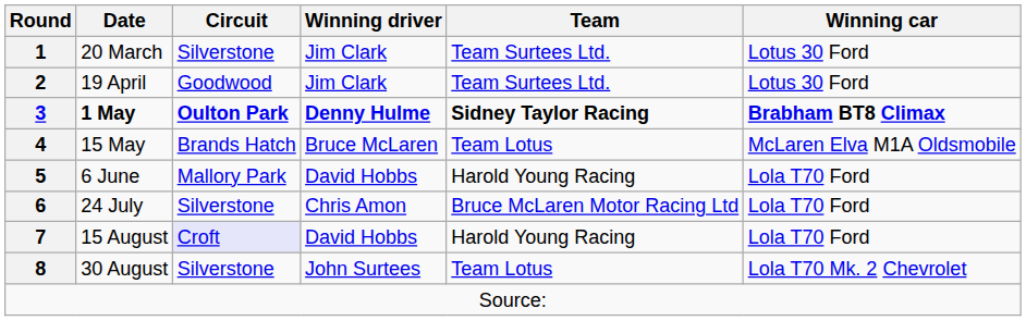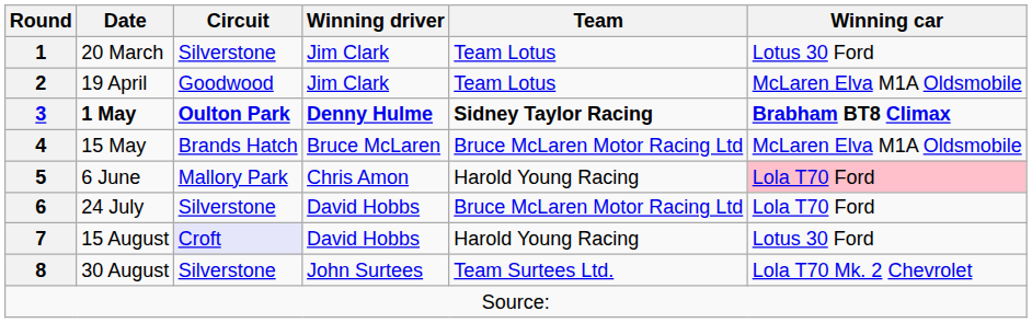 <table class="wikitable" style="font-size: 90%;">
 <tr>
 <th>Round</th>
 <th>Date</th>
 <th>Circuit</th>
 <th>Winning driver</th>
 <th>Team</th>
 <th>Winning car</th>
 </tr>
 <tr>
 <th>1</th>
 <td>20 March</td>
 <td><a href='#'>Silverstone</a></td>
 <td> <a href='#'>Jim Clark</a></td>
-<td><a href='#'>Team Surtees Ltd.</a></td>
+<td><a href='#'>Team Lotus</a></td>
 <td><a href='#'>Lotus 30</a> Ford</td>
 </tr>
 <tr>
 <th>2</th>
 <td>19 April</td>
 <td><a href='#'>Goodwood</a></td>
 <td> <a href='#'>Jim Clark</a></td>
-<td><a href='#'>Team Surtees Ltd.</a></td>
-<td><a href='#'>Lotus 30</a> Ford</td>
+<td><a href='#'>Team Lotus</a></td>
+<td><a href='#'>McLaren Elva</a> M1A <a href='#'>Oldsmobile</a></td>
 </tr>
 <tr>
 <th><a href='#'>3</a></th>
 <td><strong>1 May</strong></td>
 <td><strong><a href='#'>Oulton Park</a></strong></td>
 <td><strong> <a href='#'>Denny Hulme</a></strong></td>
 <td><strong>Sidney Taylor Racing</strong></td>
 <td><strong><a href='#'>Brabham</a> BT8 <a href='#'>Climax</a></strong></td>
 </tr>
 <tr>
 <th>4</th>
 <td>15 May</td>
 <td><a href='#'>Brands Hatch</a></td>
 <td> <a href='#'>Bruce McLaren</a></td>
-<td><a href='#'>Team Lotus</a></td>
+<td><a href='#'>Bruce McLaren Motor Racing Ltd</a></td>
 <td><a href='#'>McLaren Elva</a> M1A <a href='#'>Oldsmobile</a></td>
 </tr>
 <tr>
 <th>5</th>
 <td>6 June</td>
 <td><a href='#'>Mallory Park</a></td>
-<td> <a href='#'>David Hobbs</a></td>
+<td> <a href='#'>Chris Amon</a></td>
 <td>Harold Young Racing</td>
-<td><a href='#'>Lola T70</a> Ford</td>
+<td style="background: pink;"><a href='#'>Lola T70</a> Ford</td>
 </tr>
 <tr>
 <th>6</th>
 <td>24 July</td>
 <td><a href='#'>Silverstone</a></td>
-<td> <a href='#'>Chris Amon</a></td>
+<td> <a href='#'>David Hobbs</a></td>
 <td><a href='#'>Bruce McLaren Motor Racing Ltd</a></td>
 <td><a href='#'>Lola T70</a> Ford</td>
 </tr>
 <tr>
 <th>7</th>
 <td>15 August</td>
 <td style="background: lavender;"><a href='#'>Croft</a></td>
 <td> <a href='#'>David Hobbs</a></td>
 <td>Harold Young Racing</td>
-<td><a href='#'>Lola T70</a> Ford</td>
+<td><a href='#'>Lotus 30</a> Ford</td>
 </tr>
 <tr>
 <th>8</th>
 <td>30 August</td>
 <td><a href='#'>Silverstone</a></td>
 <td> <a href='#'>John Surtees</a></td>
-<td><a href='#'>Team Lotus</a></td>
+<td><a href='#'>Team Surtees Ltd.</a></td>
 <td><a href='#'>Lola T70 Mk. 2</a> <a href='#'>Chevrolet</a></td>
 </tr>
 <tr>
 <td colspan="6" style="text-align:center;">Source: </td>
 </tr>
 </table>
